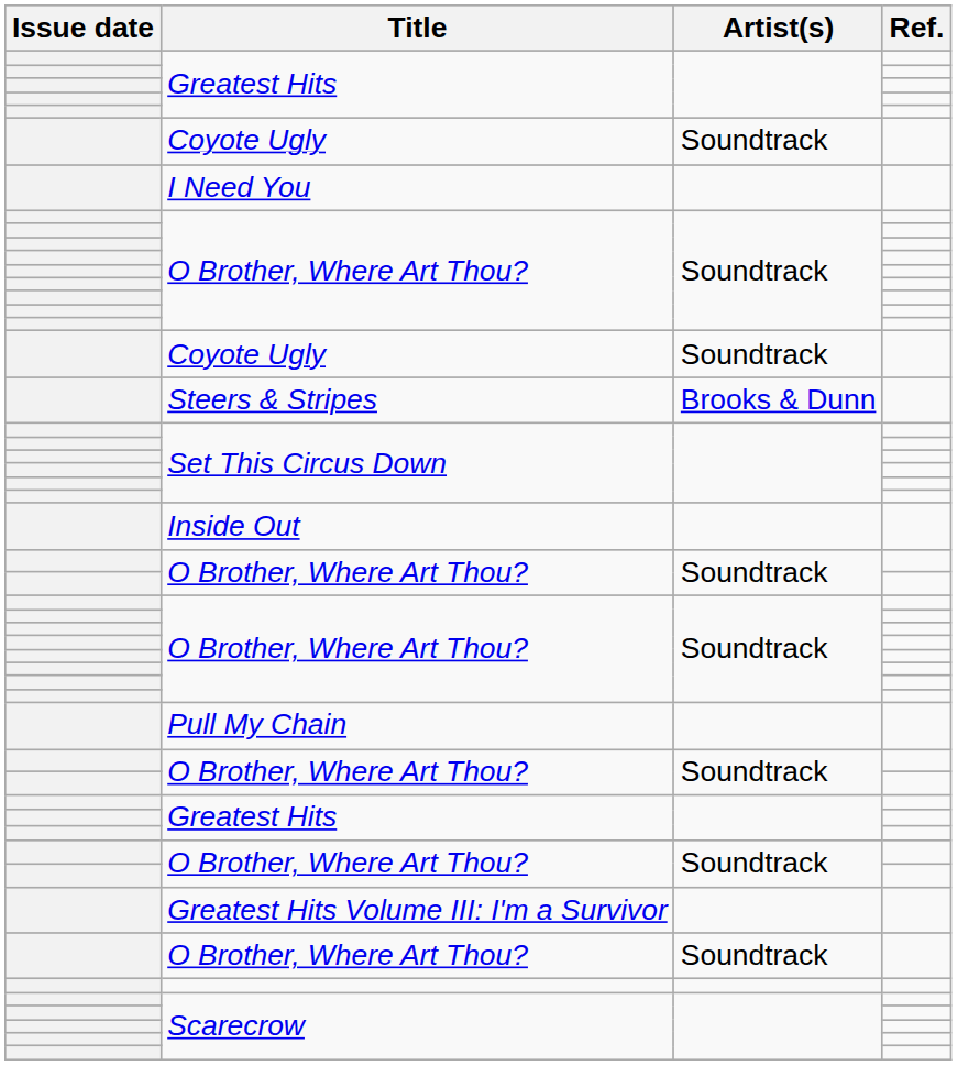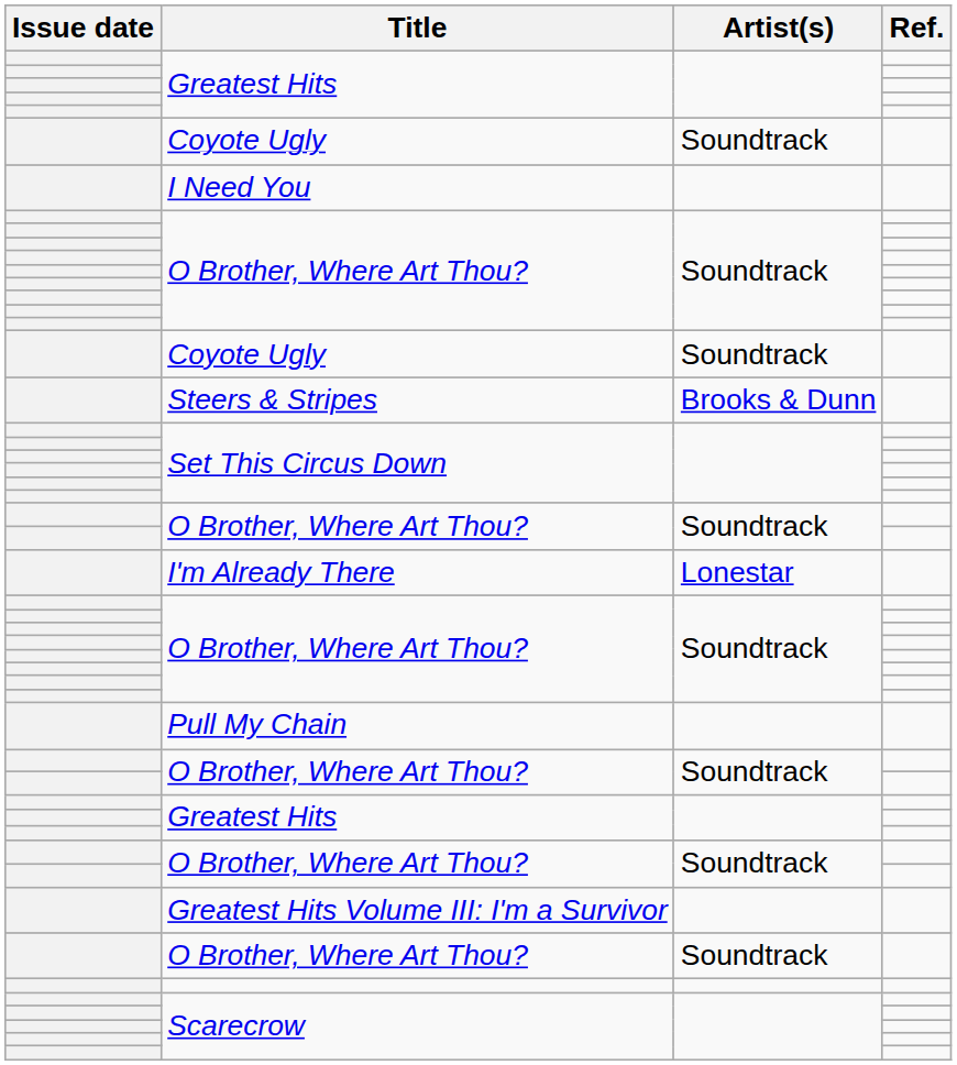 <table class="wikitable sortable plainrowheaders">
 <tr>
 <th scope=col>Issue date</th>
 <th scope=col>Title</th>
 <th scope=col>Artist(s)</th>
 <th scope=col class=unsortable>Ref.</th>
 </tr>
 <tr>
 <th scope=row></th>
 <td rowspan=5><em><a href='#'>Greatest Hits</a></em></td>
 <td rowspan=5></td>
 <td align=center></td>
 </tr>
 <tr>
 <th scope=row></th>
 <td align=center></td>
 </tr>
 <tr>
 <th scope=row></th>
 <td align=center></td>
 </tr>
 <tr>
 <th scope=row></th>
 <td align=center></td>
 </tr>
 <tr>
 <th scope=row></th>
 <td align=center></td>
 </tr>
 <tr>
 <th scope=row></th>
 <td><em><a href='#'>Coyote Ugly</a></em></td>
 <td>Soundtrack</td>
 <td align=center></td>
 </tr>
 <tr>
 <th scope=row></th>
 <td><em><a href='#'>I Need You</a></em></td>
 <td></td>
 <td align=center></td>
 </tr>
 <tr>
 <th scope=row></th>
 <td rowspan=9><em><a href='#'>O Brother, Where Art Thou?</a></em></td>
 <td rowspan=9>Soundtrack</td>
 <td align=center></td>
 </tr>
 <tr>
 <th scope=row></th>
 <td align=center></td>
 </tr>
 <tr>
 <th scope=row></th>
 <td align=center></td>
 </tr>
 <tr>
 <th scope=row></th>
 <td align=center></td>
 </tr>
 <tr>
 <th scope=row></th>
 <td align=center></td>
 </tr>
 <tr>
 <th scope=row></th>
 <td align=center></td>
 </tr>
 <tr>
 <th scope=row></th>
 <td align=center></td>
 </tr>
 <tr>
 <th scope=row></th>
 <td align=center></td>
 </tr>
 <tr>
 <th scope=row></th>
 <td align=center></td>
 </tr>
 <tr>
 <th scope=row></th>
 <td><em><a href='#'>Coyote Ugly</a></em></td>
 <td>Soundtrack</td>
 <td align=center></td>
 </tr>
 <tr>
 <th scope=row></th>
 <td><em><a href='#'>Steers & Stripes</a></em></td>
 <td><a href='#'>Brooks & Dunn</a></td>
 <td align=center></td>
 </tr>
 <tr>
 <th scope=row></th>
 <td rowspan=6><em><a href='#'>Set This Circus Down</a></em></td>
 <td rowspan=6></td>
 <td align=center></td>
 </tr>
 <tr>
 <th scope=row></th>
 <td align=center></td>
 </tr>
 <tr>
 <th scope=row></th>
 <td align=center></td>
 </tr>
 <tr>
 <th scope=row></th>
 <td align=center></td>
 </tr>
 <tr>
 <th scope=row></th>
 <td align=center></td>
 </tr>
 <tr>
 <th scope=row></th>
 <td align=center></td>
 </tr>
 <tr>
 <th scope=row></th>
-<td><em><a href='#'>Inside Out</a></em></td>
-<td></td>
-<td align=center></td>
-</tr>
-<tr>
-<th scope=row></th>
 <td rowspan=2><em><a href='#'>O Brother, Where Art Thou?</a></em></td>
 <td rowspan=2>Soundtrack</td>
 <td align=center></td>
 </tr>
 <tr>
 <th scope=row></th>
+<td align=center></td>
+</tr>
+<tr>
+<th scope=row></th>
+<td><em><a href='#'>I'm Already There</a></em></td>
+<td><a href='#'>Lonestar</a></td>
 <td align=center></td>
 </tr>
 <tr>
 <th scope=row></th>
 <td rowspan=8><em><a href='#'>O Brother, Where Art Thou?</a></em></td>
 <td rowspan=8>Soundtrack</td>
 <td align=center></td>
 </tr>
 <tr>
 <th scope=row></th>
 <td align=center></td>
 </tr>
 <tr>
 <th scope=row></th>
 <td align=center></td>
 </tr>
 <tr>
 <th scope=row></th>
 <td align=center></td>
 </tr>
 <tr>
 <th scope=row></th>
 <td align=center></td>
 </tr>
 <tr>
 <th scope=row></th>
 <td align=center></td>
 </tr>
 <tr>
 <th scope=row></th>
 <td align=center></td>
 </tr>
 <tr>
 <th scope=row></th>
 <td align=center></td>
 </tr>
 <tr>
 <th scope=row></th>
 <td><em><a href='#'>Pull My Chain</a></em></td>
 <td></td>
 <td align=center></td>
 </tr>
 <tr>
 <th scope=row></th>
 <td rowspan=2><em><a href='#'>O Brother, Where Art Thou?</a></em></td>
 <td rowspan=2>Soundtrack</td>
 <td align=center></td>
 </tr>
 <tr>
 <th scope=row></th>
 <td align=center></td>
 </tr>
 <tr>
 <th scope=row></th>
 <td rowspan=3><em><a href='#'>Greatest Hits</a></em></td>
 <td rowspan=3></td>
 <td align=center></td>
 </tr>
 <tr>
 <th scope=row></th>
 <td align=center></td>
 </tr>
 <tr>
 <th scope=row></th>
 <td align=center></td>
 </tr>
 <tr>
 <th scope=row></th>
 <td rowspan=2><em><a href='#'>O Brother, Where Art Thou?</a></em></td>
 <td rowspan=2>Soundtrack</td>
 <td align=center></td>
 </tr>
 <tr>
 <th scope=row></th>
 <td align=center></td>
 </tr>
 <tr>
 <th scope=row></th>
 <td><em><a href='#'>Greatest Hits Volume III: I'm a Survivor</a></em></td>
 <td></td>
 <td align=center></td>
 </tr>
 <tr>
 <th scope=row></th>
 <td><em><a href='#'>O Brother, Where Art Thou?</a></em></td>
 <td>Soundtrack</td>
 <td align=center></td>
 </tr>
 <tr>
 <th scope=row></th>
 <td><em></em></td>
 <td></td>
 <td align=center></td>
 </tr>
 <tr>
 <th scope=row></th>
 <td rowspan=5><em><a href='#'>Scarecrow</a></em></td>
 <td rowspan=5></td>
 <td align=center></td>
 </tr>
 <tr>
 <th scope=row></th>
 <td align=center></td>
 </tr>
 <tr>
 <th scope=row></th>
 <td align=center></td>
 </tr>
 <tr>
 <th scope=row></th>
 <td align=center></td>
 </tr>
 <tr>
 <th scope=row></th>
 <td align=center></td>
 </tr>
 <tr>
 </tr>
 </table>
